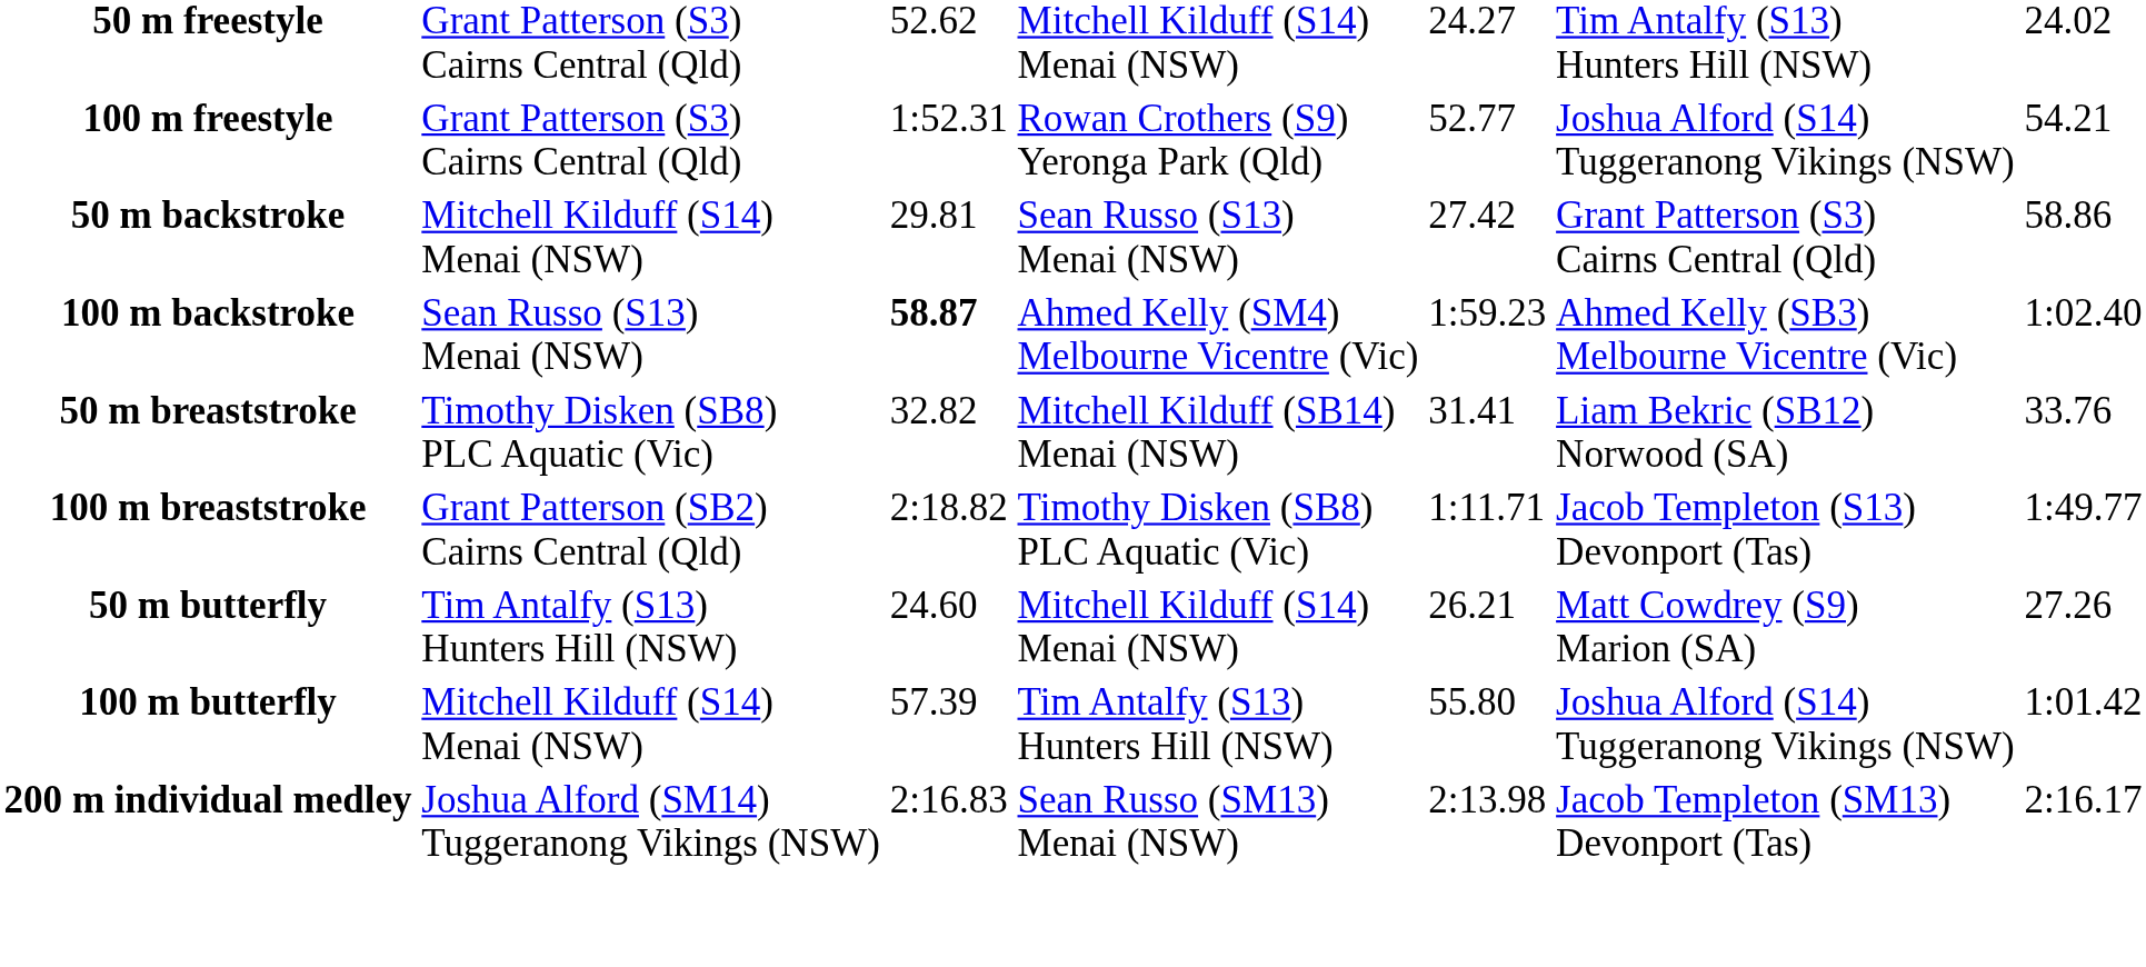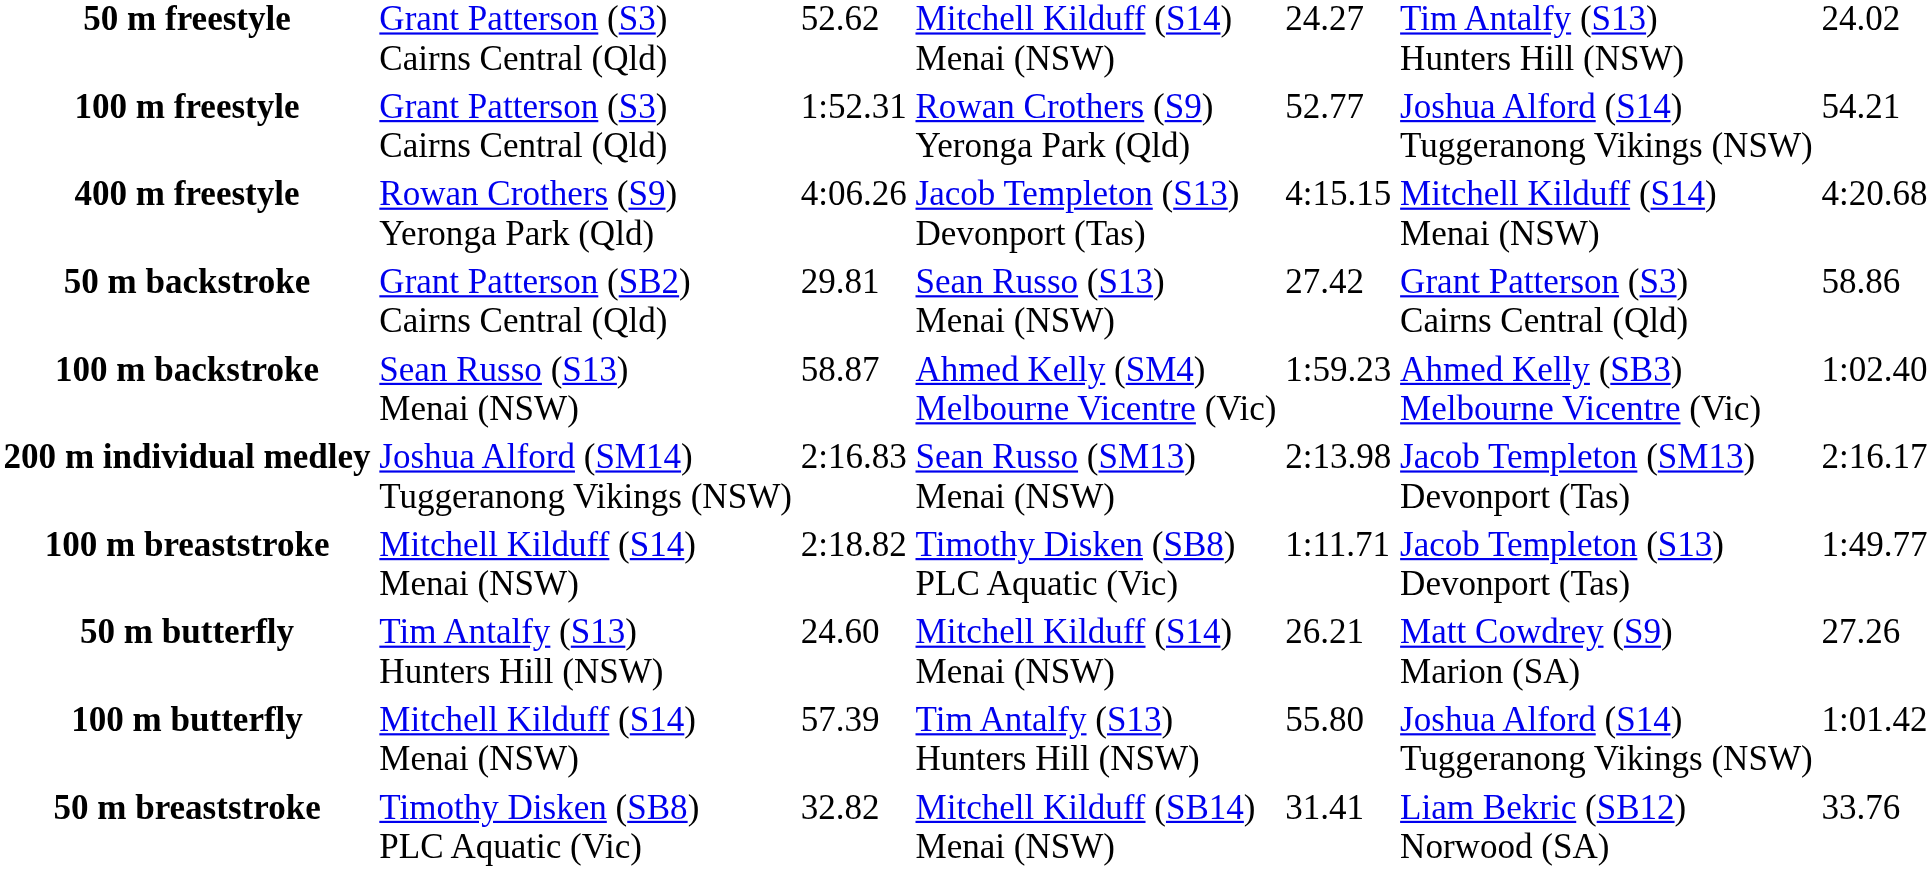 <table>
 <tr valign="top">
 <th scope=row>50 m freestyle</th>
 <td><a href='#'>Grant Patterson</a> (<a href='#'>S3</a>)<br>Cairns Central (Qld)</td>
 <td>52.62<br></td>
 <td><a href='#'>Mitchell Kilduff</a> (<a href='#'>S14</a>)<br>Menai (NSW)</td>
 <td>24.27<br></td>
 <td><a href='#'>Tim Antalfy</a> (<a href='#'>S13</a>)<br>Hunters Hill (NSW)</td>
 <td>24.02<br></td>
 </tr>
 <tr valign="top">
 <th scope=row>100 m freestyle</th>
 <td><a href='#'>Grant Patterson</a> (<a href='#'>S3</a>)<br>Cairns Central (Qld)</td>
 <td>1:52.31<br></td>
 <td><a href='#'>Rowan Crothers</a> (<a href='#'>S9</a>)<br>Yeronga Park (Qld)</td>
 <td>52.77<br></td>
 <td><a href='#'>Joshua Alford</a> (<a href='#'>S14</a>)<br>Tuggeranong Vikings (NSW)</td>
 <td>54.21<br></td>
 </tr>
 <tr valign="top">
+<th scope=row>400 m freestyle</th>
+<td><a href='#'>Rowan Crothers</a> (<a href='#'>S9</a>)<br>Yeronga Park (Qld)</td>
+<td>4:06.26<br></td>
+<td><a href='#'>Jacob Templeton</a> (<a href='#'>S13</a>)<br>Devonport (Tas)</td>
+<td>4:15.15<br></td>
+<td><a href='#'>Mitchell Kilduff</a> (<a href='#'>S14</a>)<br>Menai (NSW)</td>
+<td>4:20.68<br></td>
+</tr>
+<tr valign="top">
 <th scope=row>50 m backstroke</th>
-<td><a href='#'>Mitchell Kilduff</a> (<a href='#'>S14</a>)<br>Menai (NSW)</td>
+<td><a href='#'>Grant Patterson</a> (<a href='#'>SB2</a>)<br>Cairns Central (Qld)</td>
 <td>29.81<br></td>
 <td><a href='#'>Sean Russo</a> (<a href='#'>S13</a>)<br>Menai (NSW)</td>
 <td>27.42<br></td>
 <td><a href='#'>Grant Patterson</a> (<a href='#'>S3</a>)<br>Cairns Central (Qld)</td>
 <td>58.86<br></td>
 </tr>
 <tr valign="top">
 <th scope=row>100 m backstroke</th>
 <td><a href='#'>Sean Russo</a> (<a href='#'>S13</a>)<br>Menai (NSW)</td>
-<td><strong>58.87<br></strong></td>
+<td>58.87<br></td>
 <td><a href='#'>Ahmed Kelly</a> (<a href='#'>SM4</a>)<br><a href='#'>Melbourne Vicentre</a> (Vic)</td>
 <td>1:59.23<br></td>
 <td><a href='#'>Ahmed Kelly</a> (<a href='#'>SB3</a>)<br><a href='#'>Melbourne Vicentre</a> (Vic)</td>
 <td>1:02.40<br></td>
 </tr>
 <tr valign="top">
-<th scope=row>50 m breaststroke</th>
-<td><a href='#'>Timothy Disken</a> (<a href='#'>SB8</a>)<br>PLC Aquatic (Vic)</td>
-<td>32.82<br></td>
-<td><a href='#'>Mitchell Kilduff</a> (<a href='#'>SB14</a>)<br>Menai (NSW)</td>
-<td>31.41<br></td>
-<td><a href='#'>Liam Bekric</a> (<a href='#'>SB12</a>)<br>Norwood (SA)</td>
-<td>33.76<br></td>
+<th scope=row>200 m individual medley</th>
+<td><a href='#'>Joshua Alford</a> (<a href='#'>SM14</a>)<br>Tuggeranong Vikings (NSW)</td>
+<td>2:16.83<br></td>
+<td><a href='#'>Sean Russo</a> (<a href='#'>SM13</a>)<br>Menai (NSW)</td>
+<td>2:13.98<br></td>
+<td><a href='#'>Jacob Templeton</a> (<a href='#'>SM13</a>)<br>Devonport (Tas)</td>
+<td>2:16.17<br></td>
 </tr>
 <tr valign="top">
 <th scope=row>100 m breaststroke</th>
-<td><a href='#'>Grant Patterson</a> (<a href='#'>SB2</a>)<br>Cairns Central (Qld)</td>
+<td><a href='#'>Mitchell Kilduff</a> (<a href='#'>S14</a>)<br>Menai (NSW)</td>
 <td>2:18.82<br></td>
 <td><a href='#'>Timothy Disken</a> (<a href='#'>SB8</a>)<br>PLC Aquatic (Vic)</td>
 <td>1:11.71<br></td>
 <td><a href='#'>Jacob Templeton</a> (<a href='#'>S13</a>)<br>Devonport (Tas)</td>
 <td>1:49.77<br></td>
 </tr>
 <tr valign="top">
 <th scope=row>50 m butterfly</th>
 <td><a href='#'>Tim Antalfy</a> (<a href='#'>S13</a>)<br>Hunters Hill (NSW)</td>
 <td>24.60<br></td>
 <td><a href='#'>Mitchell Kilduff</a> (<a href='#'>S14</a>)<br>Menai (NSW)</td>
 <td>26.21<br></td>
 <td><a href='#'>Matt Cowdrey</a> (<a href='#'>S9</a>)<br>Marion (SA)</td>
 <td>27.26<br></td>
 </tr>
 <tr valign="top">
 <th scope=row>100 m butterfly</th>
 <td><a href='#'>Mitchell Kilduff</a> (<a href='#'>S14</a>)<br>Menai (NSW)</td>
 <td>57.39<br></td>
 <td><a href='#'>Tim Antalfy</a> (<a href='#'>S13</a>)<br>Hunters Hill (NSW)</td>
 <td>55.80<br></td>
 <td><a href='#'>Joshua Alford</a> (<a href='#'>S14</a>)<br>Tuggeranong Vikings (NSW)</td>
 <td>1:01.42<br></td>
 </tr>
 <tr valign="top">
-<th scope=row>200 m individual medley</th>
-<td><a href='#'>Joshua Alford</a> (<a href='#'>SM14</a>)<br>Tuggeranong Vikings (NSW)</td>
-<td>2:16.83<br></td>
-<td><a href='#'>Sean Russo</a> (<a href='#'>SM13</a>)<br>Menai (NSW)</td>
-<td>2:13.98<br></td>
-<td><a href='#'>Jacob Templeton</a> (<a href='#'>SM13</a>)<br>Devonport (Tas)</td>
-<td>2:16.17<br></td>
+<th scope=row>50 m breaststroke</th>
+<td><a href='#'>Timothy Disken</a> (<a href='#'>SB8</a>)<br>PLC Aquatic (Vic)</td>
+<td>32.82<br></td>
+<td><a href='#'>Mitchell Kilduff</a> (<a href='#'>SB14</a>)<br>Menai (NSW)</td>
+<td>31.41<br></td>
+<td><a href='#'>Liam Bekric</a> (<a href='#'>SB12</a>)<br>Norwood (SA)</td>
+<td>33.76<br></td>
 </tr>
 </table>
